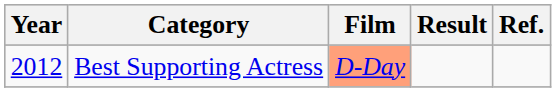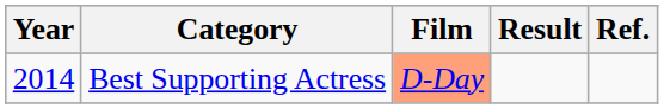 <table class="wikitable">
 <tr>
 <th>Year</th>
 <th>Category</th>
 <th>Film</th>
 <th>Result</th>
 <th>Ref.</th>
 </tr>
 <tr>
-<td><a href='#'>2012</a></td>
+<td><a href='#'>2014</a></td>
 <td><a href='#'>Best Supporting Actress</a></td>
 <td style="background: lightsalmon;"><em><a href='#'>D-Day</a></em></td>
 <td></td>
 <td></td>
 </tr>
 </table>
